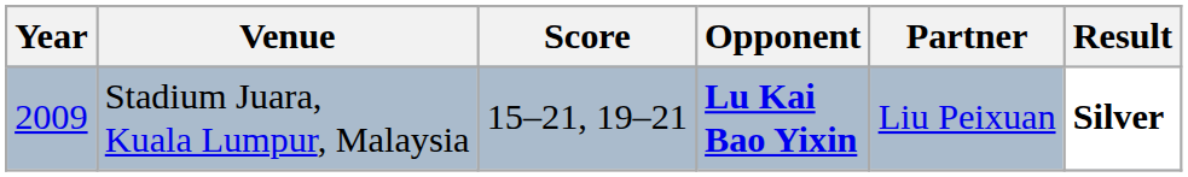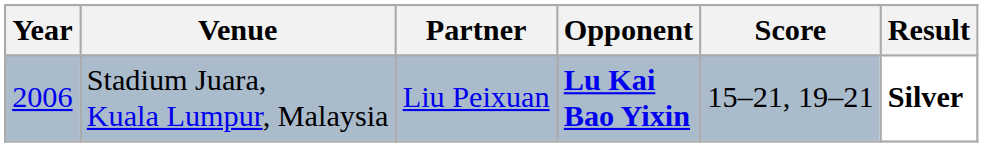 <table class="sortable wikitable" style="font-size: 90%;">
 <tr>
 <th>Year</th>
 <th>Venue</th>
+<th>Partner</th>
+<th>Opponent</th>
 <th>Score</th>
-<th>Opponent</th>
-<th>Partner</th>
 <th>Result</th>
 </tr>
 <tr style="background:#AABBCC">
-<td align="center"><a href='#'>2009</a></td>
+<td align="center"><a href='#'>2006</a></td>
 <td align="left">Stadium Juara,<br><a href='#'>Kuala Lumpur</a>, Malaysia</td>
+<td align="left"> <a href='#'>Liu Peixuan</a></td>
+<td align="left"><strong> <a href='#'>Lu Kai</a><br> <a href='#'>Bao Yixin</a></strong></td>
 <td align="left">15–21, 19–21</td>
-<td align="left"><strong> <a href='#'>Lu Kai</a><br> <a href='#'>Bao Yixin</a></strong></td>
-<td align="left"> <a href='#'>Liu Peixuan</a></td>
 <td style="text-align:left; background:white"> <strong>Silver</strong></td>
 </tr>
 </table>
